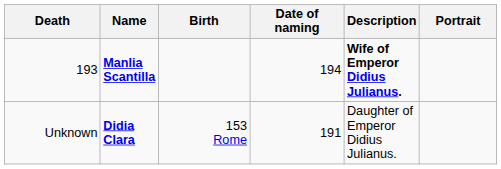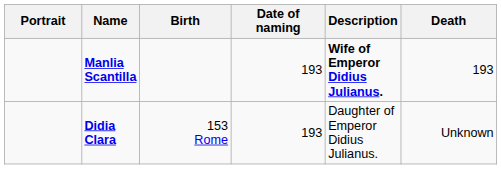 <table width=100% class="wikitable">
 <tr>
-<th style="width:8em">Death</th>
+<th style="width:100px">Portrait</th>
 <th>Name</th>
 <th style="width:8em">Birth</th>
 <th style="width:8em">Date of naming</th>
 <th>Description</th>
-<th style="width:100px">Portrait</th>
+<th style="width:8em">Death</th>
 </tr>
 <tr>
-<td style="text-align:right">193</td>
+<td></td>
 <td><strong><a href='#'>Manlia Scantilla</a></strong><br></td>
 <td style="text-align:right"></td>
-<td style="text-align:right">194</td>
+<td style="text-align:right">193</td>
 <td><strong>Wife of Emperor <a href='#'>Didius Julianus</a>.</strong></td>
-<td></td>
+<td style="text-align:right">193</td>
 </tr>
 <tr>
-<td style="text-align:right">Unknown</td>
+<td></td>
 <td><strong><a href='#'>Didia Clara</a></strong><br></td>
 <td style="text-align:right">153<br><a href='#'>Rome</a></td>
-<td style="text-align:right">191</td>
+<td style="text-align:right">193</td>
 <td>Daughter of Emperor Didius Julianus.</td>
-<td></td>
+<td style="text-align:right">Unknown</td>
 </tr>
 </table>
